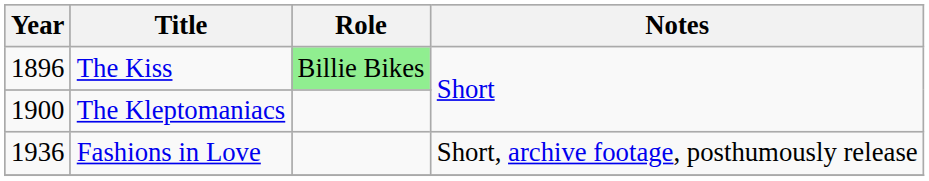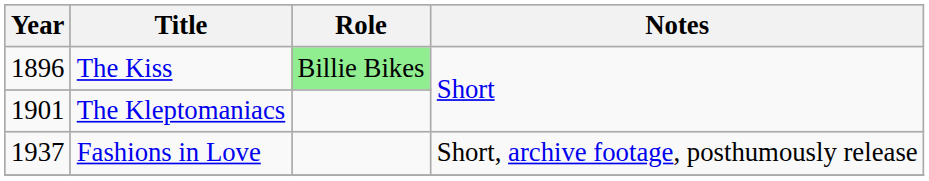 <table class="wikitable sortable">
 <tr>
 <th>Year</th>
 <th>Title</th>
 <th>Role</th>
 <th class="unsortable">Notes</th>
 </tr>
 <tr>
 <td>1896</td>
 <td><a href='#'>The Kiss</a></td>
 <td style="background: lightgreen;">Billie Bikes</td>
 <td rowspan="2"><a href='#'>Short</a></td>
 </tr>
 <tr>
-<td>1900</td>
+<td>1901</td>
 <td><a href='#'>The Kleptomaniacs</a></td>
 <td></td>
 </tr>
 <tr>
-<td>1936</td>
+<td>1937</td>
 <td><a href='#'>Fashions in Love</a></td>
 <td></td>
 <td>Short, <a href='#'>archive footage</a>, posthumously release</td>
 </tr>
 <tr>
 </tr>
 </table>
